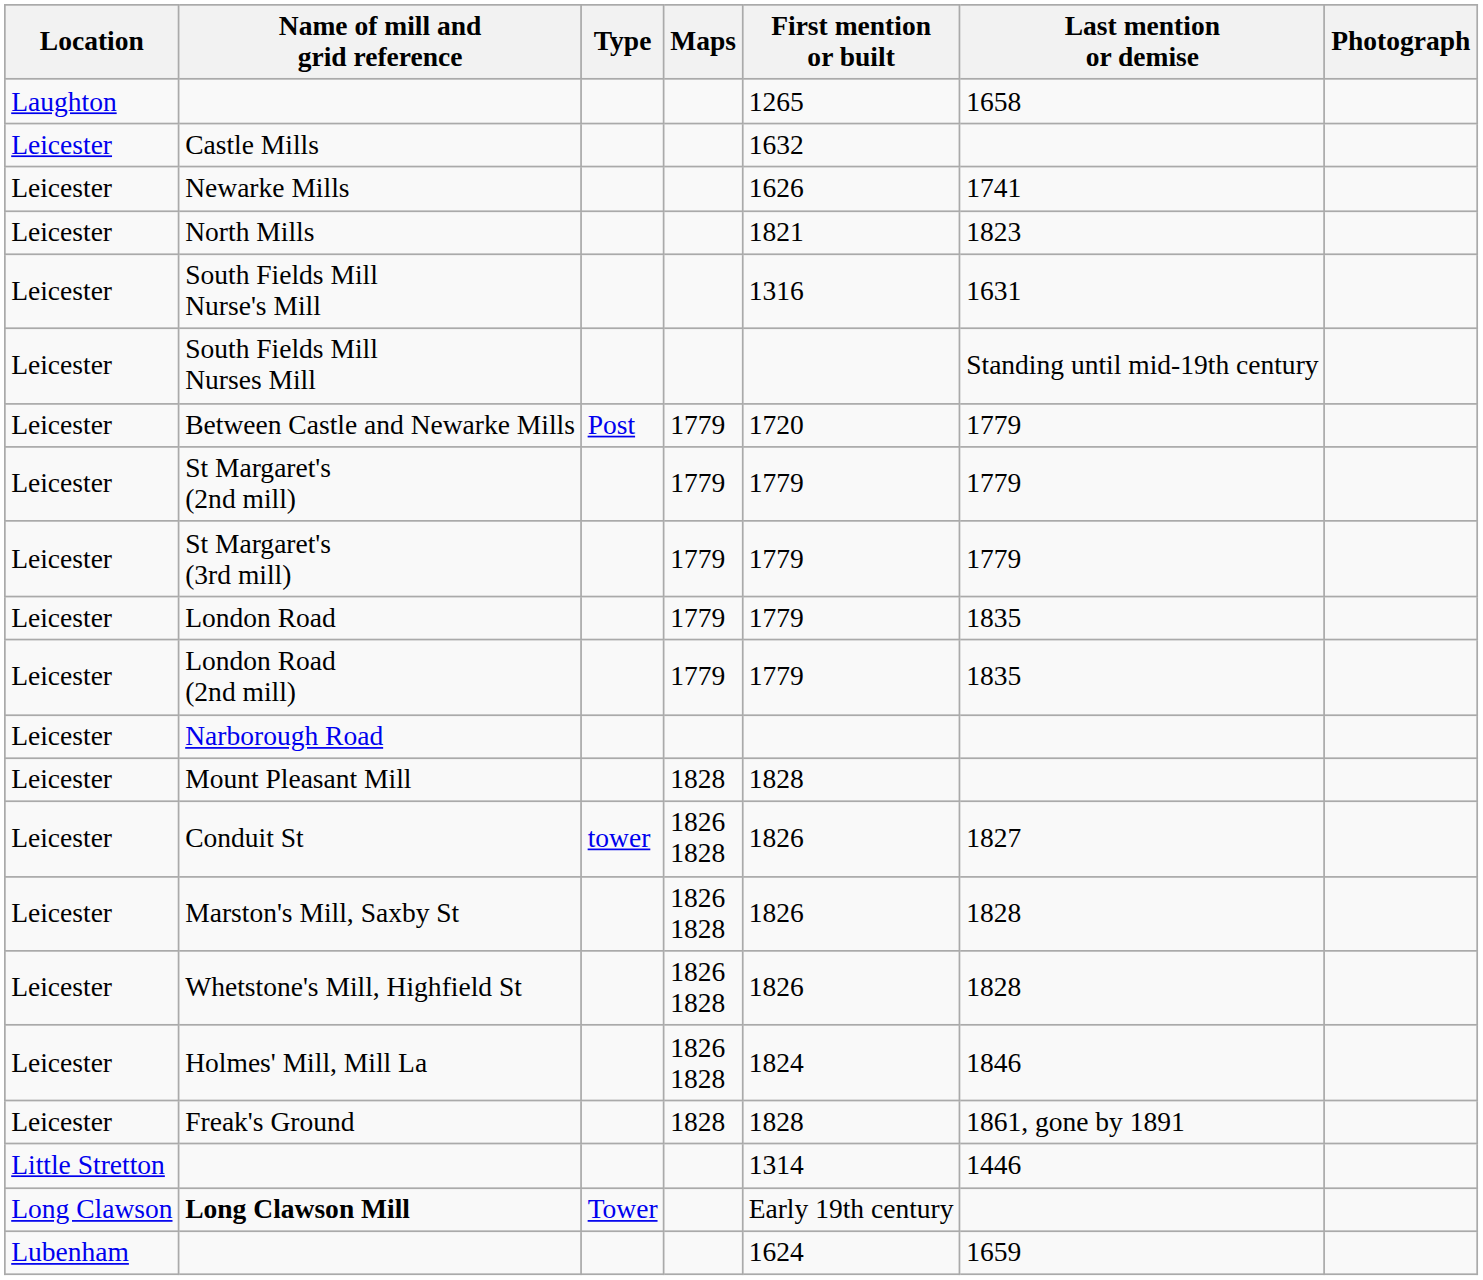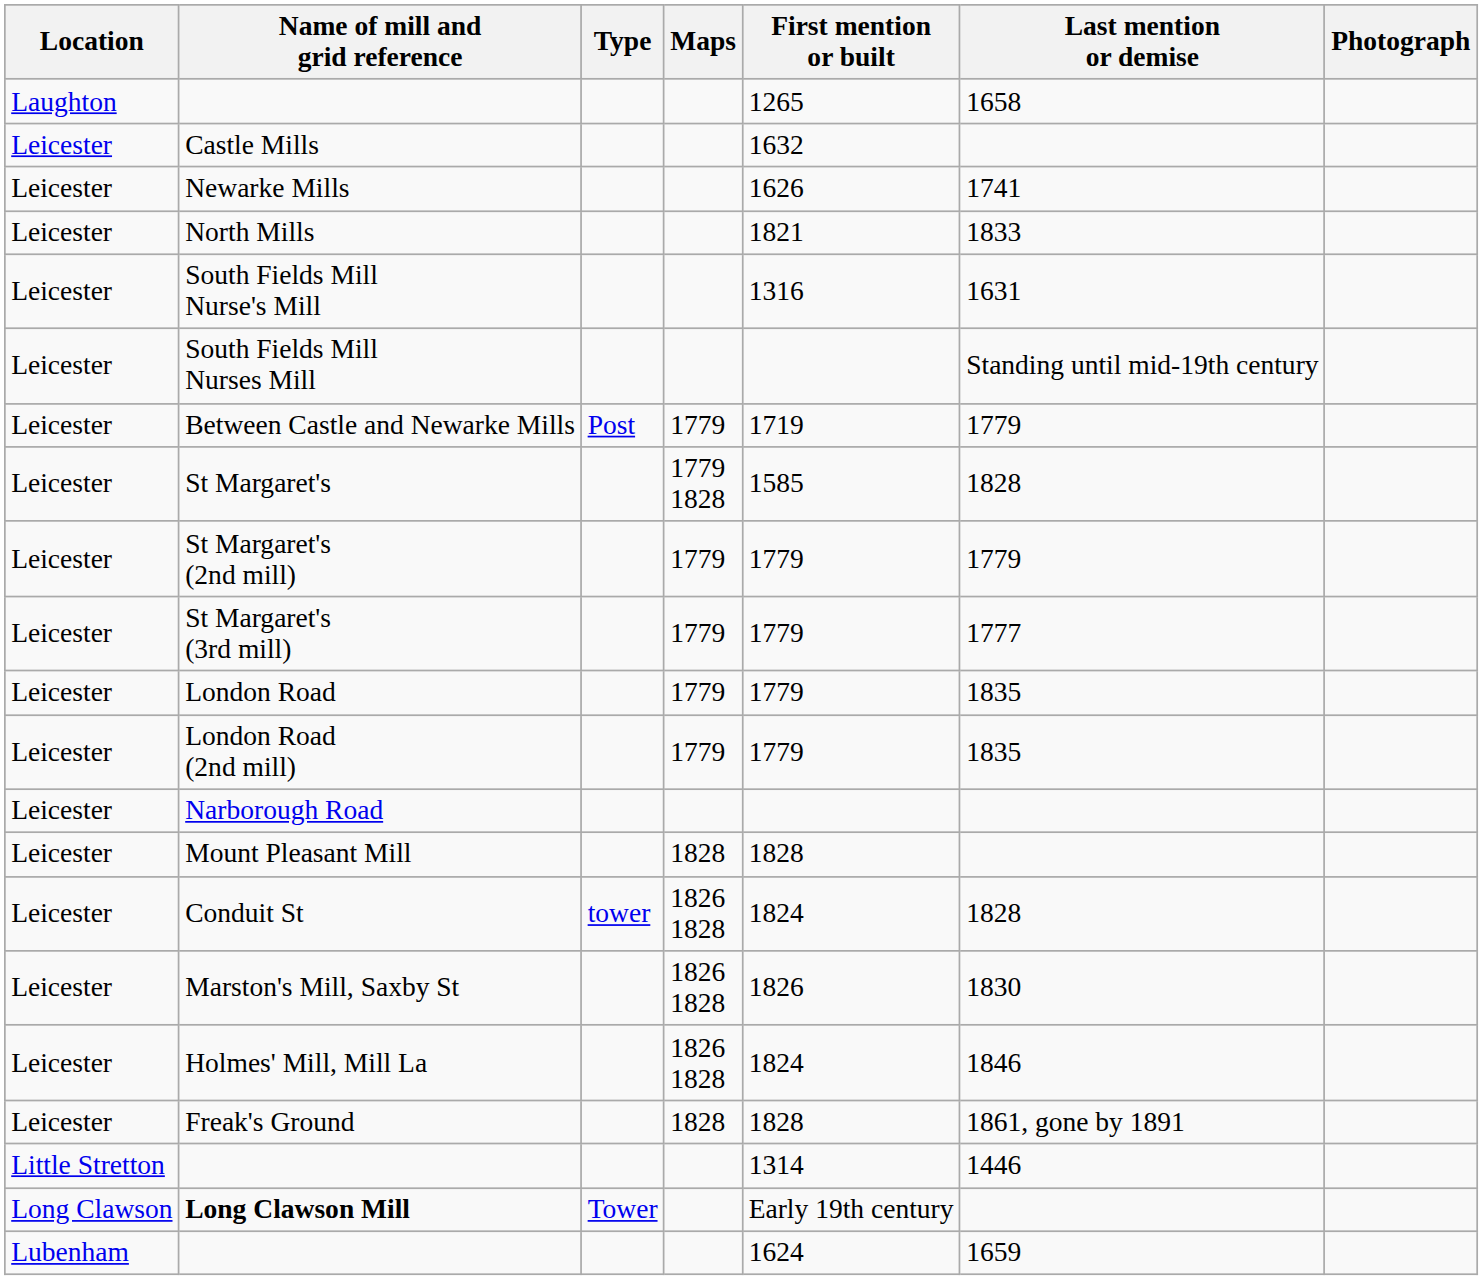 <table class="wikitable">
 <tr>
 <th>Location</th>
 <th>Name of mill and<br>grid reference</th>
 <th>Type</th>
 <th>Maps</th>
 <th>First mention<br>or built</th>
 <th>Last mention<br> or demise</th>
 <th>Photograph</th>
 </tr>
 <tr>
 <td><a href='#'>Laughton</a></td>
 <td></td>
 <td></td>
 <td></td>
 <td>1265</td>
 <td>1658</td>
 <td></td>
 </tr>
 <tr>
 <td><a href='#'>Leicester</a></td>
 <td>Castle Mills</td>
 <td></td>
 <td></td>
 <td>1632</td>
 <td></td>
 <td></td>
 </tr>
 <tr>
 <td>Leicester</td>
 <td>Newarke Mills</td>
 <td></td>
 <td></td>
 <td>1626</td>
 <td>1741</td>
 <td></td>
 </tr>
 <tr>
 <td>Leicester</td>
 <td>North Mills</td>
 <td></td>
 <td></td>
 <td>1821</td>
-<td>1823</td>
+<td>1833</td>
 <td></td>
 </tr>
 <tr>
 <td>Leicester</td>
 <td>South Fields Mill<br>Nurse's Mill</td>
 <td></td>
 <td></td>
 <td>1316</td>
 <td>1631</td>
 <td></td>
 </tr>
 <tr>
 <td>Leicester</td>
 <td>South Fields Mill<br>Nurses Mill</td>
 <td></td>
 <td></td>
 <td></td>
 <td>Standing until mid-19th century</td>
 <td></td>
 </tr>
 <tr>
 <td>Leicester</td>
 <td>Between Castle and Newarke Mills</td>
 <td><a href='#'>Post</a></td>
 <td>1779</td>
-<td>1720</td>
+<td>1719</td>
 <td>1779</td>
+<td></td>
+</tr>
+<tr>
+<td>Leicester</td>
+<td>St Margaret's</td>
+<td></td>
+<td>1779<br>1828</td>
+<td>1585</td>
+<td>1828</td>
 <td></td>
 </tr>
 <tr>
 <td>Leicester</td>
 <td>St Margaret's<br>(2nd mill)</td>
 <td></td>
 <td>1779</td>
 <td>1779</td>
 <td>1779</td>
 <td></td>
 </tr>
 <tr>
 <td>Leicester</td>
 <td>St Margaret's<br>(3rd mill)</td>
 <td></td>
 <td>1779</td>
 <td>1779</td>
-<td>1779</td>
+<td>1777</td>
 <td></td>
 </tr>
 <tr>
 <td>Leicester</td>
 <td>London Road</td>
 <td></td>
 <td>1779</td>
 <td>1779</td>
 <td>1835</td>
 <td></td>
 </tr>
 <tr>
 <td>Leicester</td>
 <td>London Road<br>(2nd mill)</td>
 <td></td>
 <td>1779</td>
 <td>1779</td>
 <td>1835</td>
 <td></td>
 </tr>
 <tr>
 <td>Leicester</td>
 <td><a href='#'>Narborough Road</a></td>
 <td></td>
 <td></td>
 <td></td>
 <td></td>
 <td></td>
 </tr>
 <tr>
 <td>Leicester</td>
 <td>Mount Pleasant Mill</td>
 <td></td>
 <td>1828</td>
 <td>1828</td>
 <td></td>
 <td></td>
 </tr>
 <tr>
 <td>Leicester</td>
 <td>Conduit St</td>
 <td><a href='#'>tower</a></td>
 <td>1826<br>1828</td>
-<td>1826</td>
-<td>1827</td>
+<td>1824</td>
+<td>1828</td>
 <td></td>
 </tr>
 <tr>
 <td>Leicester</td>
 <td>Marston's Mill, Saxby St</td>
 <td></td>
 <td>1826<br>1828</td>
 <td>1826</td>
-<td>1828</td>
-<td></td>
-</tr>
-<tr>
-<td>Leicester</td>
-<td>Whetstone's Mill, Highfield St</td>
-<td></td>
-<td>1826<br>1828</td>
-<td>1826</td>
-<td>1828</td>
+<td>1830</td>
 <td></td>
 </tr>
 <tr>
 <td>Leicester</td>
 <td>Holmes' Mill, Mill La</td>
 <td></td>
 <td>1826<br>1828</td>
 <td>1824</td>
 <td>1846</td>
 <td></td>
 </tr>
 <tr>
 <td>Leicester</td>
 <td>Freak's Ground</td>
 <td></td>
 <td>1828</td>
 <td>1828</td>
 <td>1861, gone by 1891</td>
 <td></td>
 </tr>
 <tr>
 <td><a href='#'>Little Stretton</a></td>
 <td></td>
 <td></td>
 <td></td>
 <td>1314</td>
 <td>1446</td>
 <td></td>
 </tr>
 <tr>
 <td><a href='#'>Long Clawson</a></td>
 <td><strong>Long Clawson Mill</strong><br></td>
 <td><a href='#'>Tower</a></td>
 <td></td>
 <td>Early 19th century</td>
 <td></td>
 <td></td>
 </tr>
 <tr>
 <td><a href='#'>Lubenham</a></td>
 <td></td>
 <td></td>
 <td></td>
 <td>1624</td>
 <td>1659</td>
 <td></td>
 </tr>
 </table>
